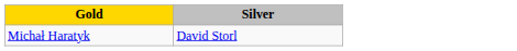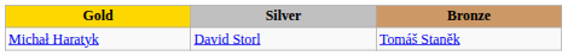 <table class="wikitable" style="text-align:left">
 <tr align="center">
 <td width=200 bgcolor=gold><strong>Gold</strong></td>
 <td width=200 bgcolor=silver><strong>Silver</strong></td>
+<td width=200 bgcolor=CC9966><strong>Bronze</strong></td>
 </tr>
 <tr>
 <td><a href='#'>Michał Haratyk</a><br><em></em></td>
 <td><a href='#'>David Storl</a><br><em></em></td>
+<td><a href='#'>Tomáš Staněk</a><br><em></em></td>
 </tr>
 </table>
